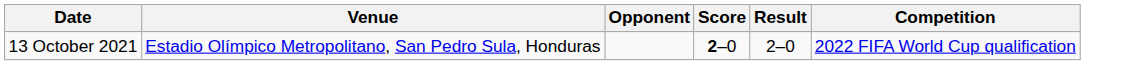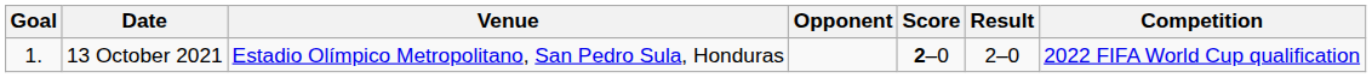 <table class="wikitable sortable">
 <tr>
+<th>Goal</th>
 <th>Date</th>
 <th>Venue</th>
 <th>Opponent</th>
 <th>Score</th>
 <th>Result</th>
 <th>Competition</th>
 </tr>
 <tr>
+<td align=center>1.</td>
 <td>13 October 2021</td>
 <td><a href='#'>Estadio Olímpico Metropolitano</a>, <a href='#'>San Pedro Sula</a>, Honduras</td>
 <td></td>
 <td align=center><strong>2</strong>–0</td>
 <td align=center>2–0</td>
 <td><a href='#'>2022 FIFA World Cup qualification</a></td>
 </tr>
 </table>
